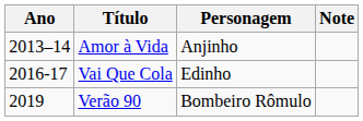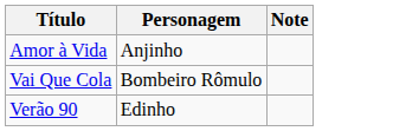 <table class="wikitable">
 <tr>
-<th>Ano</th>
 <th>Título</th>
 <th>Personagem</th>
 <th>Note</th>
 </tr>
 <tr>
-<td>2013–14</td>
 <td><a href='#'>Amor à Vida</a></td>
 <td>Anjinho</td>
 <td></td>
 </tr>
 <tr>
-<td>2016-17</td>
 <td><a href='#'>Vai Que Cola</a></td>
+<td>Bombeiro Rômulo</td>
+<td></td>
+</tr>
+<tr>
+<td><a href='#'>Verão 90</a></td>
 <td>Edinho</td>
 <td></td>
 </tr>
-<tr>
-<td>2019</td>
-<td><a href='#'>Verão 90</a></td>
-<td>Bombeiro Rômulo</td>
-<td></td>
-</tr>
 </table>
